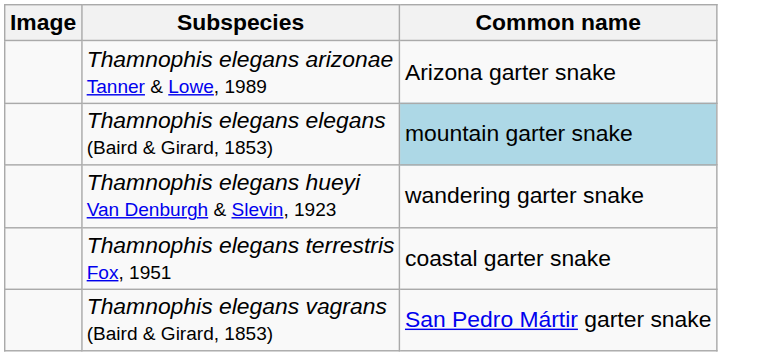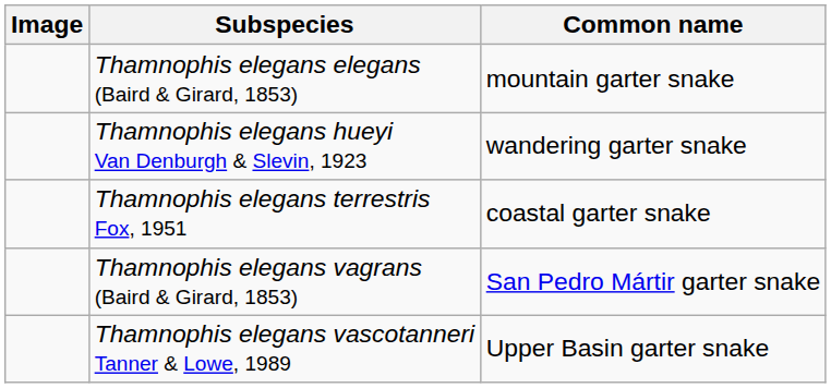 <table class="wikitable">
 <tr>
 <th>Image</th>
 <th>Subspecies</th>
 <th>Common name</th>
 </tr>
 <tr>
 <td></td>
-<td><em>Thamnophis elegans arizonae</em><br><small><a href='#'>Tanner</a> & <a href='#'>Lowe</a>, 1989</small></td>
-<td>Arizona garter snake</td>
-</tr>
-<tr>
-<td></td>
 <td><em>Thamnophis elegans elegans</em><br><small>(Baird & Girard, 1853)</small></td>
-<td style="background: lightblue;">mountain garter snake</td>
+<td>mountain garter snake</td>
 </tr>
 <tr>
 <td></td>
 <td><em>Thamnophis elegans hueyi</em><br><small><a href='#'>Van Denburgh</a> & <a href='#'>Slevin</a>, 1923</small></td>
 <td>wandering garter snake</td>
 </tr>
 <tr>
 <td></td>
 <td><em>Thamnophis elegans terrestris</em><br><small><a href='#'>Fox</a>, 1951</small></td>
 <td>coastal garter snake</td>
 </tr>
 <tr>
 <td></td>
 <td><em>Thamnophis elegans vagrans</em><br><small>(Baird & Girard, 1853)</small></td>
 <td><a href='#'>San Pedro Mártir</a> garter snake</td>
 </tr>
+<tr>
+<td></td>
+<td><em>Thamnophis elegans vascotanneri</em><br><small><a href='#'>Tanner</a> & <a href='#'>Lowe</a>, 1989</small></td>
+<td>Upper Basin garter snake</td>
+</tr>
 </table>
